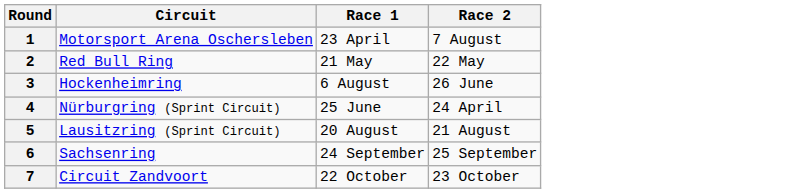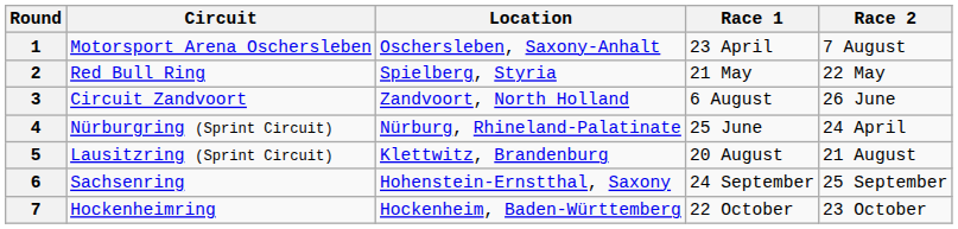 <table class=wikitable style="font-size:85%;">
 <tr>
 <th>Round</th>
 <th>Circuit</th>
+<th>Location</th>
 <th>Race 1</th>
 <th>Race 2</th>
 </tr>
 <tr>
 <th>1</th>
 <td> <a href='#'>Motorsport Arena Oschersleben</a></td>
+<td><a href='#'>Oschersleben</a>, <a href='#'>Saxony-Anhalt</a></td>
 <td>23 April</td>
 <td>7 August</td>
 </tr>
 <tr>
 <th>2</th>
 <td> <a href='#'>Red Bull Ring</a></td>
+<td><a href='#'>Spielberg</a>, <a href='#'>Styria</a></td>
 <td>21 May</td>
 <td>22 May</td>
 </tr>
 <tr>
 <th>3</th>
-<td> <a href='#'>Hockenheimring</a></td>
+<td> <a href='#'>Circuit Zandvoort</a></td>
+<td><a href='#'>Zandvoort</a>, <a href='#'>North Holland</a></td>
 <td>6 August</td>
 <td>26 June</td>
 </tr>
 <tr>
 <th>4</th>
 <td> <a href='#'>Nürburgring</a> <small>(Sprint Circuit)</small></td>
+<td><a href='#'>Nürburg</a>, <a href='#'>Rhineland-Palatinate</a></td>
 <td>25 June</td>
 <td>24 April</td>
 </tr>
 <tr>
 <th>5</th>
 <td> <a href='#'>Lausitzring</a> <small>(Sprint Circuit)</small></td>
+<td><a href='#'>Klettwitz</a>, <a href='#'>Brandenburg</a></td>
 <td>20 August</td>
 <td>21 August</td>
 </tr>
 <tr>
 <th>6</th>
 <td> <a href='#'>Sachsenring</a></td>
+<td><a href='#'>Hohenstein-Ernstthal</a>, <a href='#'>Saxony</a></td>
 <td>24 September</td>
 <td>25 September</td>
 </tr>
 <tr>
 <th>7</th>
-<td> <a href='#'>Circuit Zandvoort</a></td>
+<td> <a href='#'>Hockenheimring</a></td>
+<td><a href='#'>Hockenheim</a>, <a href='#'>Baden-Württemberg</a></td>
 <td>22 October</td>
 <td>23 October</td>
 </tr>
 </table>
